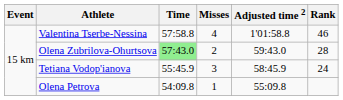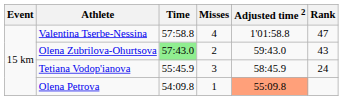 <table class="wikitable" style="font-size:90%">
 <tr>
 <th>Event</th>
 <th>Athlete</th>
 <th>Time</th>
 <th>Misses</th>
 <th>Adjusted time <sup>2</sup></th>
 <th>Rank</th>
 </tr>
 <tr>
 <td rowspan="4">15 km</td>
 <td><a href='#'>Valentina Tserbe-Nessina</a></td>
 <td align="center">57:58.8</td>
 <td align="center">4</td>
 <td align="center">1'01:58.8</td>
-<td align="center">46</td>
+<td align="center">47</td>
 </tr>
 <tr>
 <td><a href='#'>Olena Zubrilova-Ohurtsova</a></td>
 <td align="center" style="background: lightgreen;">57:43.0</td>
 <td align="center">2</td>
 <td align="center">59:43.0</td>
-<td align="center">28</td>
+<td align="center">43</td>
 </tr>
 <tr>
 <td><a href='#'>Tetiana Vodop'ianova</a></td>
 <td align="center">55:45.9</td>
 <td align="center">3</td>
 <td align="center">58:45.9</td>
 <td align="center">24</td>
 </tr>
 <tr>
 <td><a href='#'>Olena Petrova</a></td>
 <td align="center">54:09.8</td>
 <td align="center">1</td>
-<td align="center">55:09.8</td>
+<td align="center" style="background: lightsalmon;">55:09.8</td>
 <td align="center"></td>
 </tr>
 </table>
